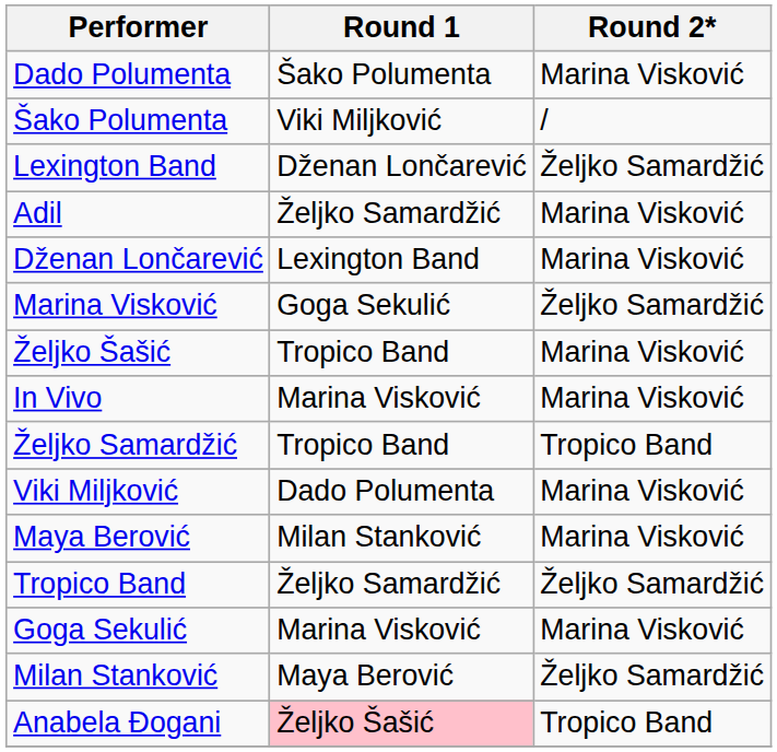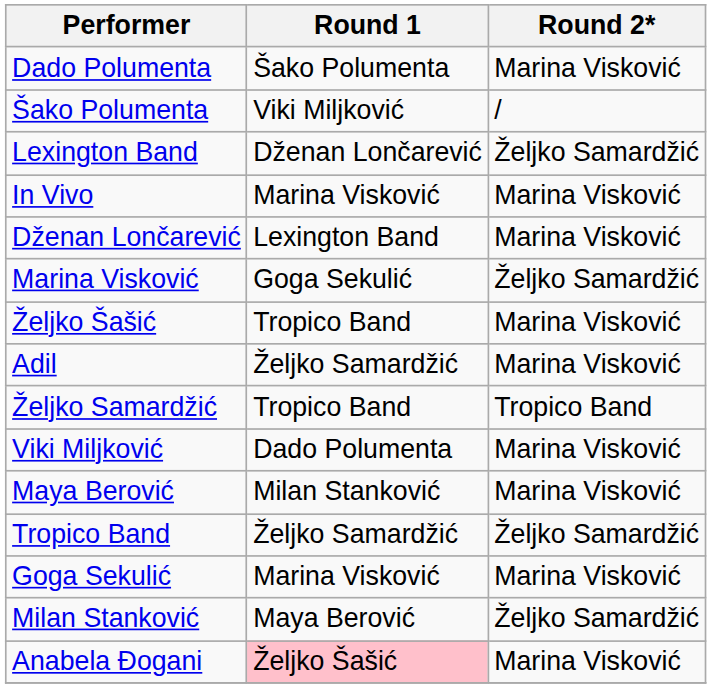 <table class="sortable wikitable" style="margin: 1em auto 1em auto">
 <tr>
 <th>Performer</th>
 <th>Round 1</th>
 <th>Round 2*</th>
 </tr>
 <tr>
 <td><a href='#'>Dado Polumenta</a></td>
 <td>Šako Polumenta</td>
 <td>Мarina Visković</td>
 </tr>
 <tr>
 <td><a href='#'>Šako Polumenta</a></td>
 <td>Viki Miljković</td>
 <td>/</td>
 </tr>
 <tr>
 <td><a href='#'>Lexington Band</a></td>
 <td>Dženan Lončarević</td>
 <td>Željko Samardžić</td>
 </tr>
 <tr>
-<td><a href='#'>Adil</a></td>
-<td>Željko Samardžić</td>
+<td><a href='#'>In Vivo</a></td>
+<td>Мarina Visković</td>
 <td>Мarina Visković</td>
 </tr>
 <tr>
 <td><a href='#'>Dženan Lončarević</a></td>
 <td>Lexington Band</td>
 <td>Мarina Visković</td>
 </tr>
 <tr>
 <td><a href='#'>Мarina Visković</a></td>
 <td>Goga Sekulić</td>
 <td>Željko Samardžić</td>
 </tr>
 <tr>
 <td><a href='#'>Željko Šašić</a></td>
 <td>Tropico Band</td>
 <td>Мarina Visković</td>
 </tr>
 <tr>
-<td><a href='#'>In Vivo</a></td>
-<td>Мarina Visković</td>
+<td><a href='#'>Adil</a></td>
+<td>Željko Samardžić</td>
 <td>Мarina Visković</td>
 </tr>
 <tr>
 <td><a href='#'>Željko Samardžić</a></td>
 <td>Tropico Band</td>
 <td>Tropico Band</td>
 </tr>
 <tr>
 <td><a href='#'>Viki Miljković</a></td>
 <td>Dado Polumenta</td>
 <td>Мarina Visković</td>
 </tr>
 <tr>
 <td><a href='#'>Maya Berović</a></td>
 <td>Milan Stanković</td>
 <td>Мarina Visković</td>
 </tr>
 <tr>
 <td><a href='#'>Tropico Band</a></td>
 <td>Željko Samardžić</td>
 <td>Željko Samardžić</td>
 </tr>
 <tr>
 <td><a href='#'>Goga Sekulić</a></td>
 <td>Мarina Visković</td>
 <td>Мarina Visković</td>
 </tr>
 <tr>
 <td><a href='#'>Milan Stanković</a></td>
 <td>Maya Berović</td>
 <td>Željko Samardžić</td>
 </tr>
 <tr>
 <td><a href='#'>Anabela Đogani</a></td>
 <td style="background: pink;">Željko Šašić</td>
-<td>Tropico Band</td>
+<td>Мarina Visković</td>
 </tr>
 <tr>
 </tr>
 </table>
